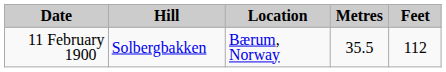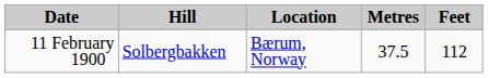 <table class="wikitable sortable" style="text-align:left; line-height:16px; width:35%;">
 <tr>
 <th style="background-color: #ccc;" width="120">Date</th>
 <th style="background-color: #ccc;" width="120">Hill</th>
 <th style="background-color: #ccc;" width="120">Location</th>
 <th style="background-color: #ccc;" width="55">Metres</th>
 <th style="background-color: #ccc;" width="55">Feet</th>
 </tr>
 <tr>
 <td align=right>11 February 1900  </td>
 <td><a href='#'>Solbergbakken</a></td>
 <td><a href='#'>Bærum</a>, <a href='#'>Norway</a></td>
-<td align=center>35.5</td>
+<td align=center>37.5</td>
 <td align=center>112</td>
 </tr>
 </table>
